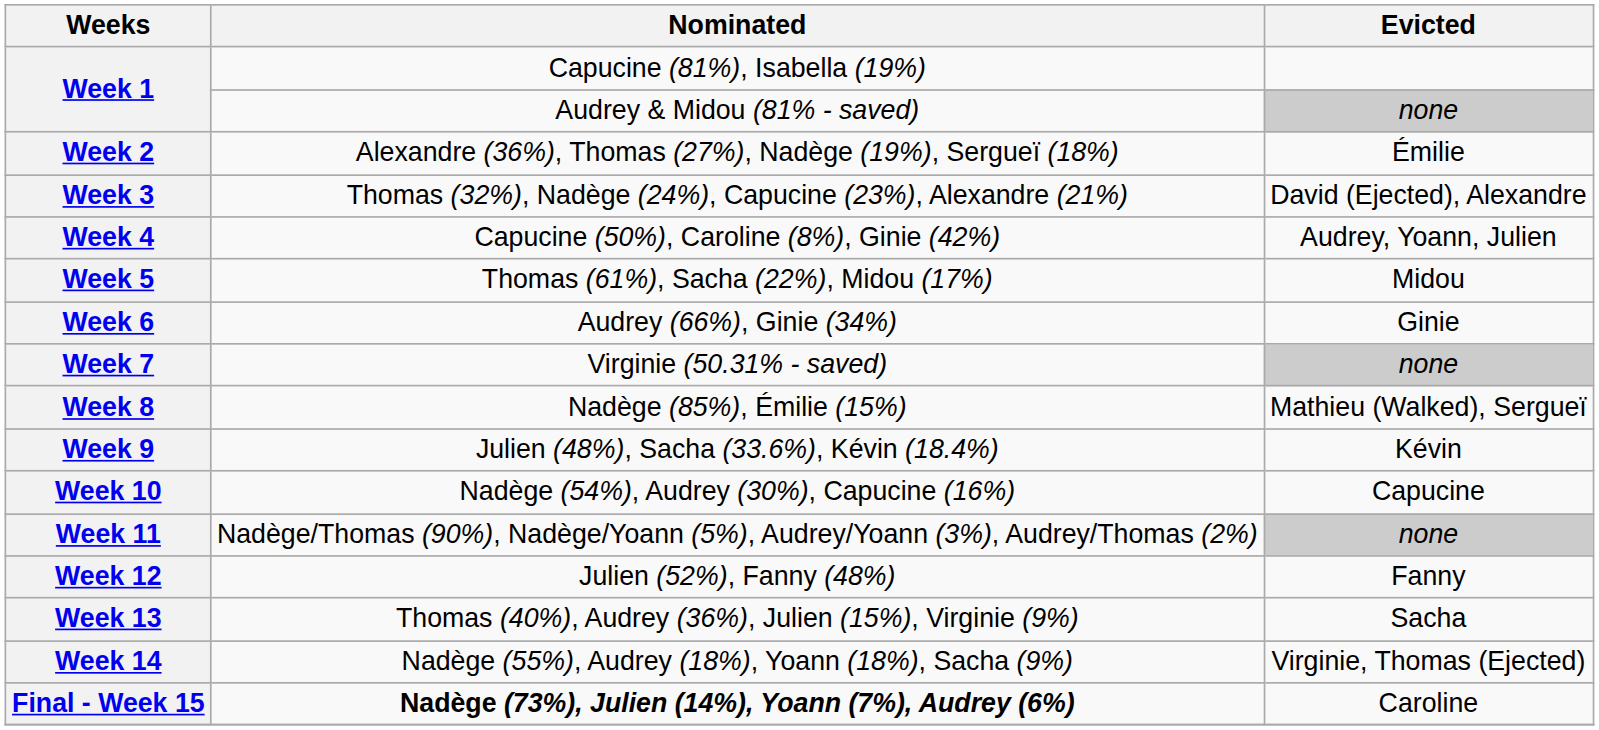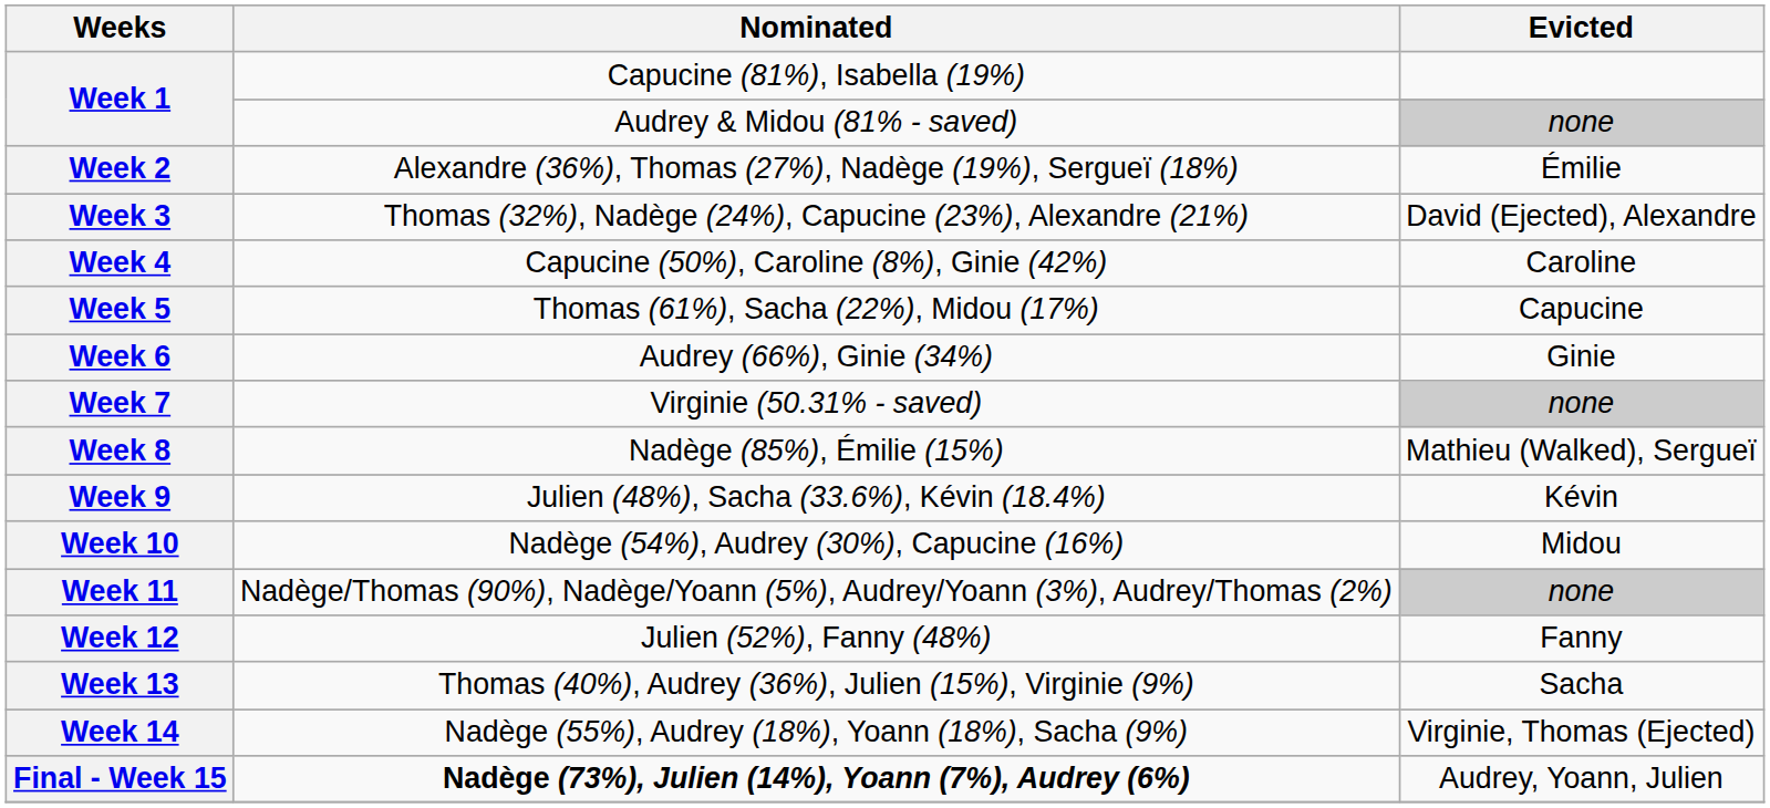 <table class="wikitable" style="font-size:100%; text-align:center; margin-left: auto; margin-right: auto">
 <tr>
 <th>Weeks</th>
 <th>Nominated</th>
 <th>Evicted</th>
 </tr>
 <tr>
 <th rowspan="2"><a href='#'>Week 1</a></th>
 <td>Capucine <em>(81%)</em>, Isabella <em>(19%)</em></td>
 <td></td>
 </tr>
 <tr>
 <td>Audrey & Midou <em>(81% - saved)</em></td>
 <td style="background:#CCCCCC; text-align:center"><em>none</em></td>
 </tr>
 <tr>
 <th><a href='#'>Week 2</a></th>
 <td>Alexandre <em>(36%)</em>, Thomas <em>(27%)</em>, Nadège <em>(19%)</em>, Sergueï <em>(18%)</em></td>
 <td>Émilie</td>
 </tr>
 <tr>
 <th><a href='#'>Week 3</a></th>
 <td>Thomas <em>(32%)</em>, Nadège <em>(24%)</em>, Capucine <em>(23%)</em>, Alexandre <em>(21%)</em></td>
 <td>David (Ejected), Alexandre</td>
 </tr>
 <tr>
 <th><a href='#'>Week 4</a></th>
 <td>Capucine <em>(50%)</em>, Caroline <em>(8%)</em>, Ginie <em>(42%)</em></td>
-<td>Audrey, Yoann, Julien</td>
+<td>Caroline</td>
 </tr>
 <tr>
 <th><a href='#'>Week 5</a></th>
 <td>Thomas <em>(61%)</em>, Sacha <em>(22%)</em>, Midou <em>(17%)</em></td>
-<td>Midou</td>
+<td>Capucine</td>
 </tr>
 <tr>
 <th><a href='#'>Week 6</a></th>
 <td>Audrey <em>(66%)</em>, Ginie <em>(34%)</em></td>
 <td>Ginie</td>
 </tr>
 <tr>
 <th><a href='#'>Week 7</a></th>
 <td>Virginie <em>(50.31% - saved)</em></td>
 <td style="background:#CCCCCC; text-align:center"><em>none</em></td>
 </tr>
 <tr>
 <th><a href='#'>Week 8</a></th>
 <td>Nadège <em>(85%)</em>, Émilie <em>(15%)</em></td>
 <td>Mathieu (Walked), Sergueï</td>
 </tr>
 <tr>
 <th><a href='#'>Week 9</a></th>
 <td>Julien <em>(48%)</em>,  Sacha <em>(33.6%)</em>, Kévin <em>(18.4%)</em></td>
 <td>Kévin</td>
 </tr>
 <tr>
 <th><a href='#'>Week 10</a></th>
 <td>Nadège <em>(54%)</em>, Audrey <em>(30%)</em>, Capucine <em>(16%)</em></td>
-<td>Capucine</td>
+<td>Midou</td>
 </tr>
 <tr>
 <th><a href='#'>Week 11</a></th>
 <td>Nadège/Thomas <em>(90%)</em>, Nadège/Yoann <em>(5%)</em>, Audrey/Yoann <em>(3%)</em>, Audrey/Thomas <em>(2%)</em></td>
 <td style="background:#CCCCCC; text-align:center"><em>none</em></td>
 </tr>
 <tr>
 <th><a href='#'>Week 12</a></th>
 <td>Julien <em>(52%)</em>, Fanny <em>(48%)</em></td>
 <td>Fanny</td>
 </tr>
 <tr>
 <th><a href='#'>Week 13</a></th>
 <td>Thomas <em>(40%)</em>, Audrey <em>(36%)</em>, Julien <em>(15%)</em>, Virginie <em>(9%)</em></td>
 <td>Sacha</td>
 </tr>
 <tr>
 <th><a href='#'>Week 14</a></th>
 <td>Nadège <em>(55%)</em>, Audrey <em>(18%)</em>, Yoann <em>(18%)</em>, Sacha <em>(9%)</em></td>
 <td>Virginie, Thomas (Ejected)</td>
 </tr>
 <tr>
 <th><a href='#'>Final - Week 15</a></th>
 <td><strong>Nadège <em>(73%)<strong><em>, Julien </em>(14%)<em>, Yoann </em>(7%)<em>, Audrey </em>(6%)<em></td>
-<td>Caroline</td>
+<td>Audrey, Yoann, Julien</td>
 </tr>
 <tr>
 </tr>
 </table>
